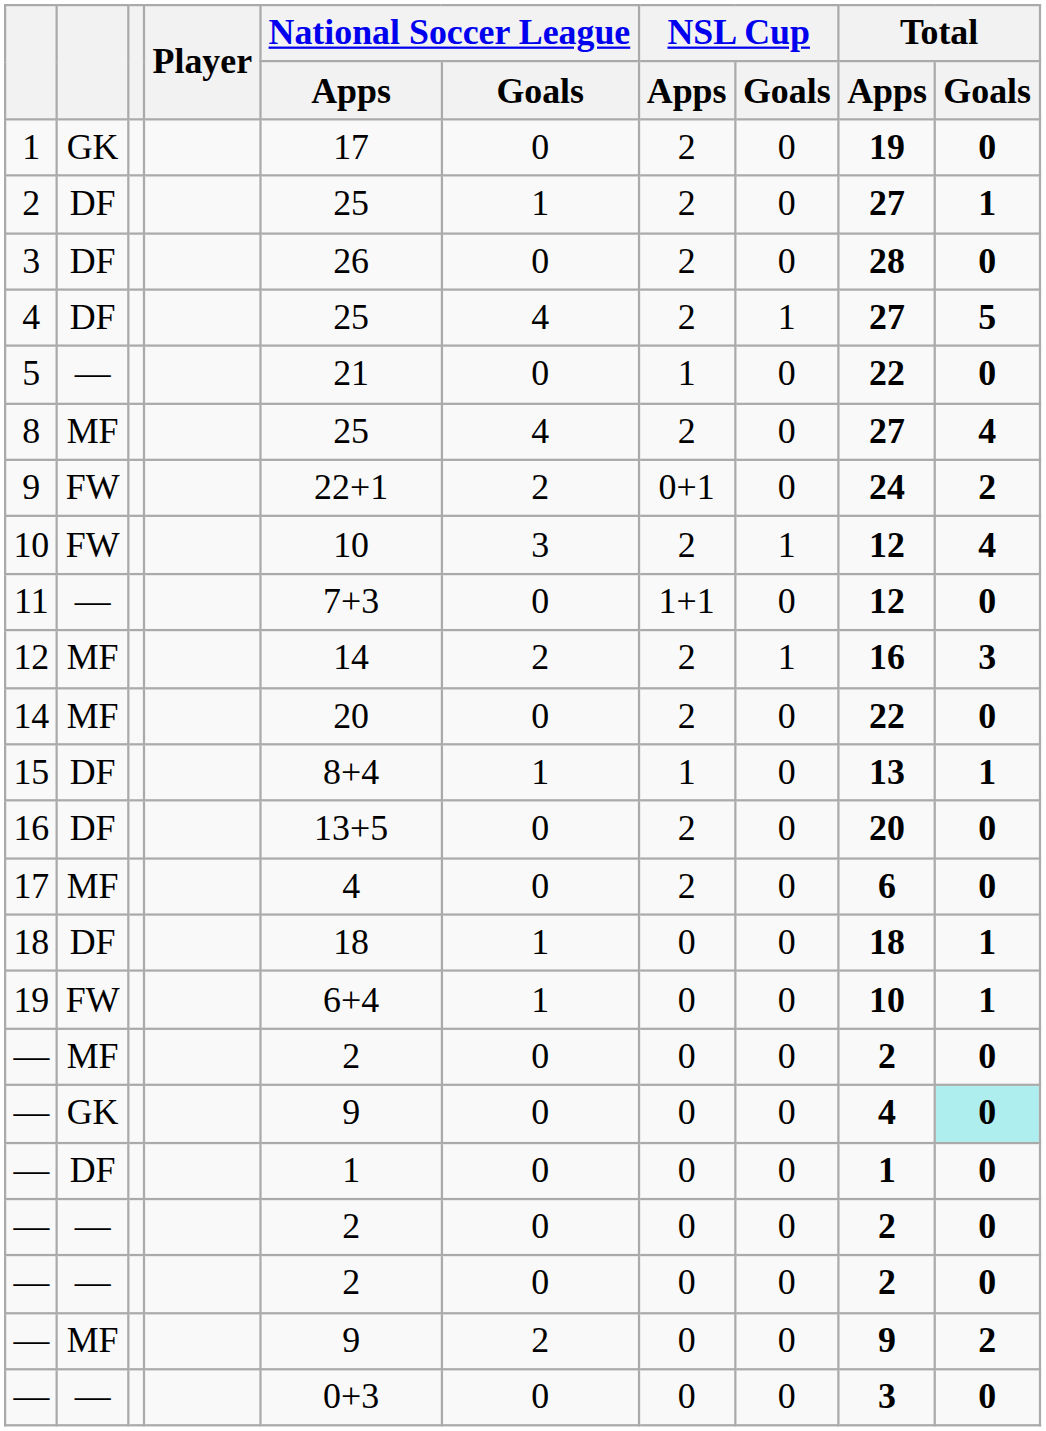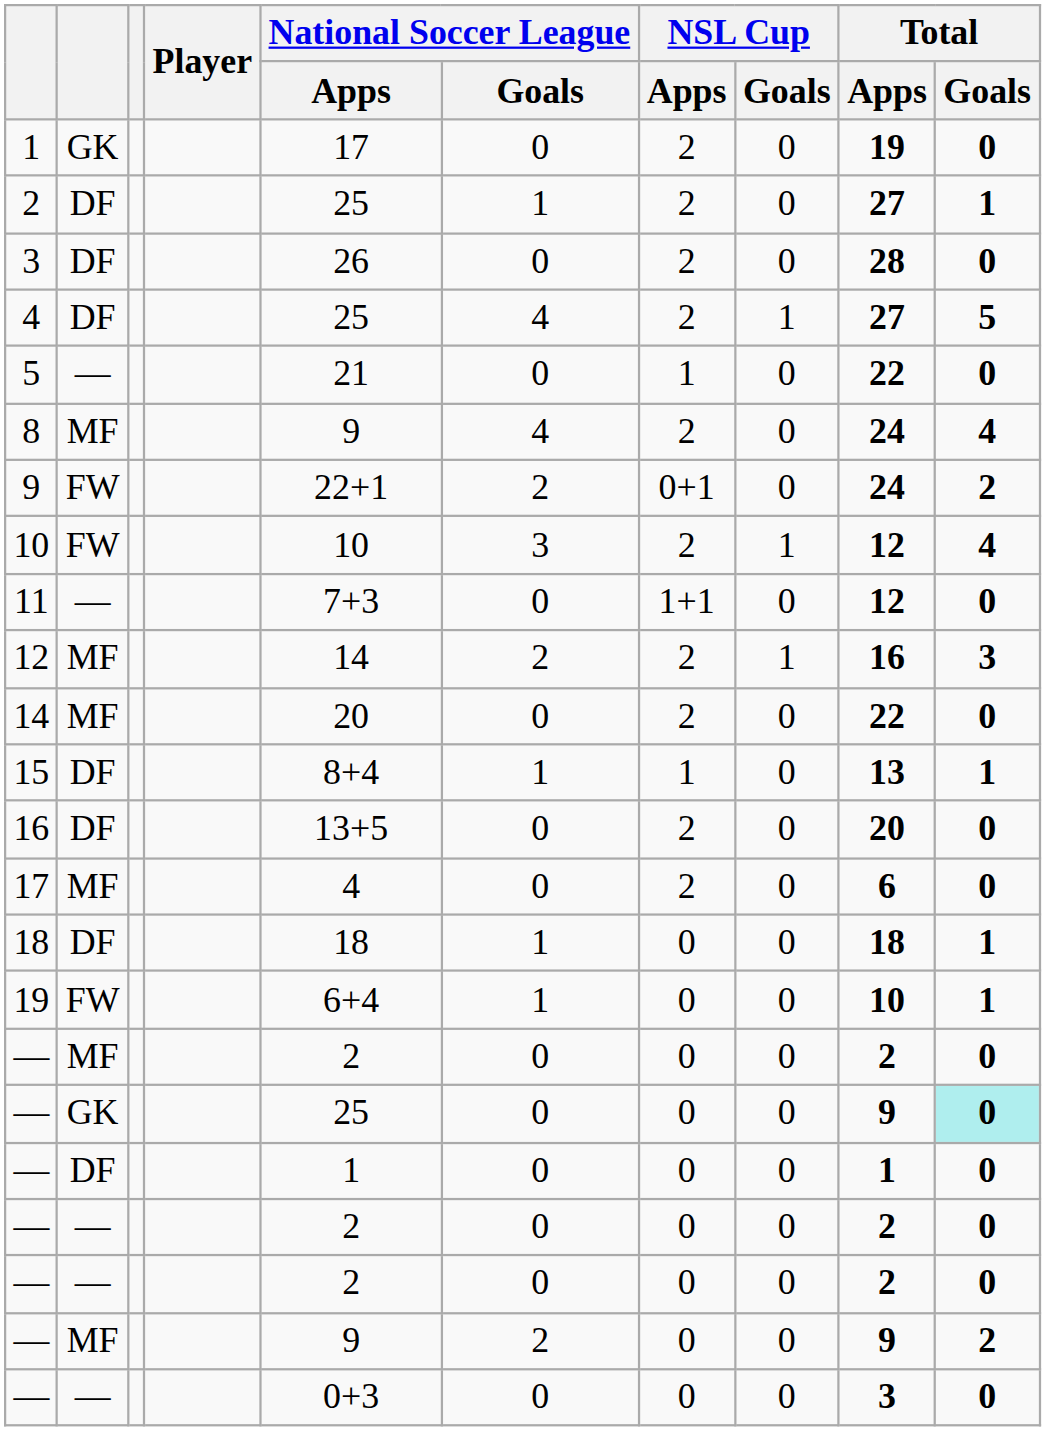 <table class="wikitable sortable" style="text-align:center">
 <tr>
 <th rowspan="2"></th>
 <th rowspan="2"></th>
 <th rowspan="2"></th>
 <th rowspan="2">Player</th>
 <th colspan="2"><a href='#'>National Soccer League</a></th>
 <th colspan="2"><a href='#'>NSL Cup</a></th>
 <th colspan="2">Total</th>
 </tr>
 <tr>
 <th>Apps</th>
 <th>Goals</th>
 <th>Apps</th>
 <th>Goals</th>
 <th>Apps</th>
 <th>Goals</th>
 </tr>
 <tr>
 <td>1</td>
 <td>GK</td>
 <td></td>
 <td align="left"></td>
 <td>17</td>
 <td>0</td>
 <td>2</td>
 <td>0</td>
 <td><strong>19</strong></td>
 <td><strong>0</strong></td>
 </tr>
 <tr>
 <td>2</td>
 <td>DF</td>
 <td></td>
 <td align="left"></td>
 <td>25</td>
 <td>1</td>
 <td>2</td>
 <td>0</td>
 <td><strong>27</strong></td>
 <td><strong>1</strong></td>
 </tr>
 <tr>
 <td>3</td>
 <td>DF</td>
 <td></td>
 <td align="left"></td>
 <td>26</td>
 <td>0</td>
 <td>2</td>
 <td>0</td>
 <td><strong>28</strong></td>
 <td><strong>0</strong></td>
 </tr>
 <tr>
 <td>4</td>
 <td>DF</td>
 <td></td>
 <td align="left"></td>
 <td>25</td>
 <td>4</td>
 <td>2</td>
 <td>1</td>
 <td><strong>27</strong></td>
 <td><strong>5</strong></td>
 </tr>
 <tr>
 <td>5</td>
 <td>—</td>
 <td></td>
 <td align="left"></td>
 <td>21</td>
 <td>0</td>
 <td>1</td>
 <td>0</td>
 <td><strong>22</strong></td>
 <td><strong>0</strong></td>
 </tr>
 <tr>
 <td>8</td>
 <td>MF</td>
 <td></td>
 <td align="left"></td>
-<td>25</td>
+<td>9</td>
 <td>4</td>
 <td>2</td>
 <td>0</td>
-<td><strong>27</strong></td>
+<td><strong>24</strong></td>
 <td><strong>4</strong></td>
 </tr>
 <tr>
 <td>9</td>
 <td>FW</td>
 <td></td>
 <td align="left"></td>
 <td>22+1</td>
 <td>2</td>
 <td>0+1</td>
 <td>0</td>
 <td><strong>24</strong></td>
 <td><strong>2</strong></td>
 </tr>
 <tr>
 <td>10</td>
 <td>FW</td>
 <td></td>
 <td align="left"></td>
 <td>10</td>
 <td>3</td>
 <td>2</td>
 <td>1</td>
 <td><strong>12</strong></td>
 <td><strong>4</strong></td>
 </tr>
 <tr>
 <td>11</td>
 <td>—</td>
 <td></td>
 <td align="left"></td>
 <td>7+3</td>
 <td>0</td>
 <td>1+1</td>
 <td>0</td>
 <td><strong>12</strong></td>
 <td><strong>0</strong></td>
 </tr>
 <tr>
 <td>12</td>
 <td>MF</td>
 <td></td>
 <td align="left"></td>
 <td>14</td>
 <td>2</td>
 <td>2</td>
 <td>1</td>
 <td><strong>16</strong></td>
 <td><strong>3</strong></td>
 </tr>
 <tr>
 <td>14</td>
 <td>MF</td>
 <td></td>
 <td align="left"></td>
 <td>20</td>
 <td>0</td>
 <td>2</td>
 <td>0</td>
 <td><strong>22</strong></td>
 <td><strong>0</strong></td>
 </tr>
 <tr>
 <td>15</td>
 <td>DF</td>
 <td></td>
 <td align="left"></td>
 <td>8+4</td>
 <td>1</td>
 <td>1</td>
 <td>0</td>
 <td><strong>13</strong></td>
 <td><strong>1</strong></td>
 </tr>
 <tr>
 <td>16</td>
 <td>DF</td>
 <td></td>
 <td align="left"></td>
 <td>13+5</td>
 <td>0</td>
 <td>2</td>
 <td>0</td>
 <td><strong>20</strong></td>
 <td><strong>0</strong></td>
 </tr>
 <tr>
 <td>17</td>
 <td>MF</td>
 <td></td>
 <td align="left"></td>
 <td>4</td>
 <td>0</td>
 <td>2</td>
 <td>0</td>
 <td><strong>6</strong></td>
 <td><strong>0</strong></td>
 </tr>
 <tr>
 <td>18</td>
 <td>DF</td>
 <td></td>
 <td align="left"></td>
 <td>18</td>
 <td>1</td>
 <td>0</td>
 <td>0</td>
 <td><strong>18</strong></td>
 <td><strong>1</strong></td>
 </tr>
 <tr>
 <td>19</td>
 <td>FW</td>
 <td></td>
 <td align="left"></td>
 <td>6+4</td>
 <td>1</td>
 <td>0</td>
 <td>0</td>
 <td><strong>10</strong></td>
 <td><strong>1</strong></td>
 </tr>
 <tr>
 <td>—</td>
 <td>MF</td>
 <td></td>
 <td align="left"></td>
 <td>2</td>
 <td>0</td>
 <td>0</td>
 <td>0</td>
 <td><strong>2</strong></td>
 <td><strong>0</strong></td>
 </tr>
 <tr>
 <td>—</td>
 <td>GK</td>
 <td></td>
 <td align="left"></td>
-<td>9</td>
+<td>25</td>
 <td>0</td>
 <td>0</td>
 <td>0</td>
-<td><strong>4</strong></td>
+<td><strong>9</strong></td>
 <td style="background: paleturquoise;"><strong>0</strong></td>
 </tr>
 <tr>
 <td>—</td>
 <td>DF</td>
 <td></td>
 <td align="left"></td>
 <td>1</td>
 <td>0</td>
 <td>0</td>
 <td>0</td>
 <td><strong>1</strong></td>
 <td><strong>0</strong></td>
 </tr>
 <tr>
 <td>—</td>
 <td>—</td>
 <td></td>
 <td align="left"></td>
 <td>2</td>
 <td>0</td>
 <td>0</td>
 <td>0</td>
 <td><strong>2</strong></td>
 <td><strong>0</strong></td>
 </tr>
 <tr>
 <td>—</td>
 <td>—</td>
 <td></td>
 <td align="left"></td>
 <td>2</td>
 <td>0</td>
 <td>0</td>
 <td>0</td>
 <td><strong>2</strong></td>
 <td><strong>0</strong></td>
 </tr>
 <tr>
 <td>—</td>
 <td>MF</td>
 <td></td>
 <td align="left"></td>
 <td>9</td>
 <td>2</td>
 <td>0</td>
 <td>0</td>
 <td><strong>9</strong></td>
 <td><strong>2</strong></td>
 </tr>
 <tr>
 <td>—</td>
 <td>—</td>
 <td></td>
 <td align="left"></td>
 <td>0+3</td>
 <td>0</td>
 <td>0</td>
 <td>0</td>
 <td><strong>3</strong></td>
 <td><strong>0</strong></td>
 </tr>
 </table>
